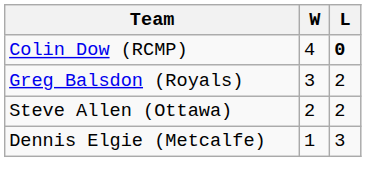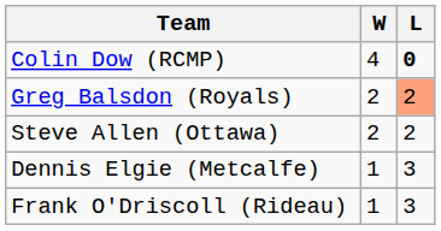 <table class=wikitable>
 <tr>
 <th width=200>Team</th>
 <th width=15>W</th>
 <th width=15>L</th>
 </tr>
 <tr>
 <td><a href='#'>Colin Dow</a> (RCMP)</td>
 <td>4</td>
 <td><strong>0</strong></td>
 </tr>
 <tr>
 <td><a href='#'>Greg Balsdon</a> (Royals)</td>
-<td>3</td>
 <td>2</td>
+<td style="background: lightsalmon;">2</td>
 </tr>
 <tr>
 <td>Steve Allen (Ottawa)</td>
 <td>2</td>
 <td>2</td>
 </tr>
 <tr>
 <td>Dennis Elgie (Metcalfe)</td>
 <td>1</td>
 <td>3</td>
 </tr>
+<tr>
+<td>Frank O'Driscoll (Rideau)</td>
+<td>1</td>
+<td>3</td>
+</tr>
 </table>
